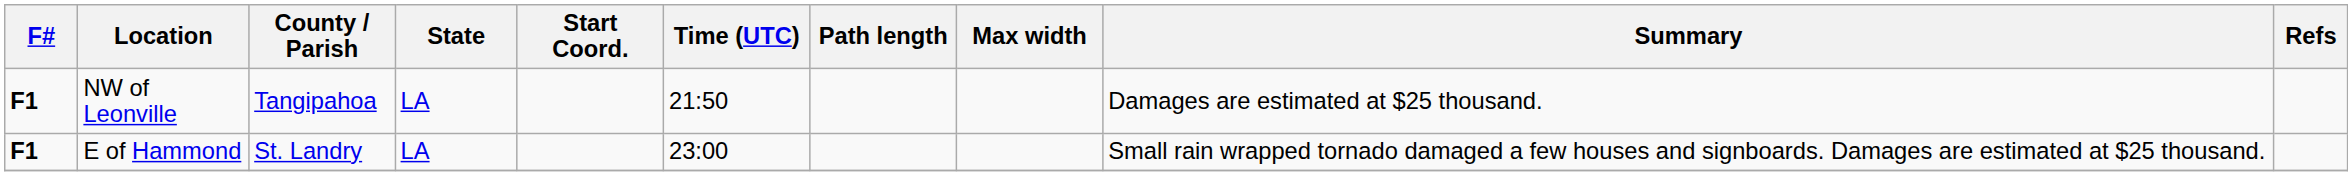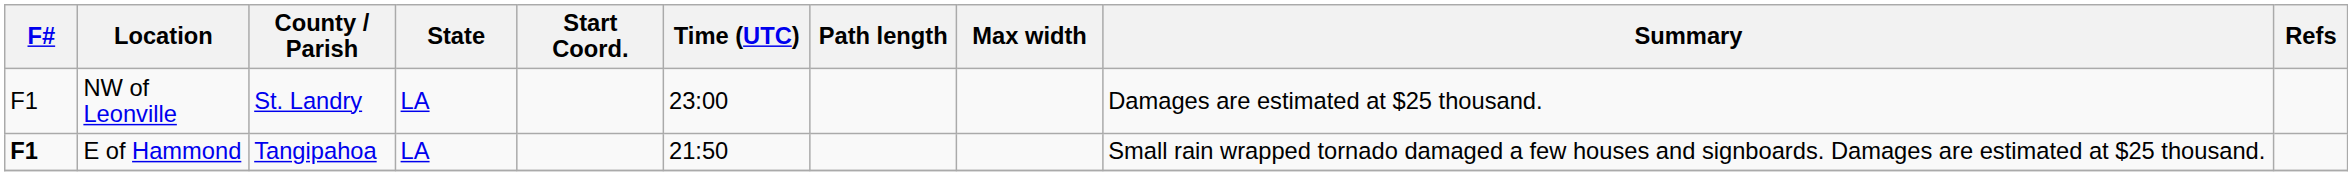 <table class="wikitable sortable" style="width:100%;">
 <tr>
 <th scope="col"  style="width:3%; text-align:center;"><a href='#'>F#</a></th>
 <th scope="col"  style="width:7%; text-align:center;" class="unsortable">Location</th>
 <th scope="col"  style="width:6%; text-align:center;" class="unsortable">County / Parish</th>
 <th scope="col"  style="width:5%; text-align:center;">State</th>
 <th scope="col"  style="width:6%; text-align:center;">Start Coord.</th>
 <th scope="col"  style="width:6%; text-align:center;">Time (<a href='#'>UTC</a>)</th>
 <th scope="col"  style="width:6%; text-align:center;">Path length</th>
 <th scope="col"  style="width:6%; text-align:center;">Max width</th>
 <th scope="col" class="unsortable" style="width:48%; text-align:center;">Summary</th>
 <th scope="col" class="unsortable" style="width:3%; text-align:center;">Refs</th>
 </tr>
 <tr>
-<td bgcolor=><strong>F1</strong></td>
+<td bgcolor=>F1</td>
 <td>NW of <a href='#'>Leonville</a></td>
-<td><a href='#'>Tangipahoa</a></td>
+<td><a href='#'>St. Landry</a></td>
 <td><a href='#'>LA</a></td>
 <td></td>
-<td>21:50</td>
+<td>23:00</td>
 <td></td>
 <td></td>
 <td>Damages are estimated at $25 thousand.</td>
 <td></td>
 </tr>
 <tr>
 <td bgcolor=><strong>F1</strong></td>
 <td>E of <a href='#'>Hammond</a></td>
-<td><a href='#'>St. Landry</a></td>
+<td><a href='#'>Tangipahoa</a></td>
 <td><a href='#'>LA</a></td>
 <td></td>
-<td>23:00</td>
+<td>21:50</td>
 <td></td>
 <td></td>
 <td>Small rain wrapped tornado damaged a few houses and signboards. Damages are estimated at $25 thousand.</td>
 <td></td>
 </tr>
 <tr>
 </tr>
 </table>
